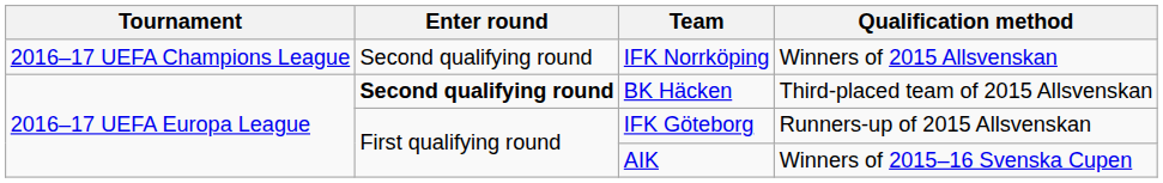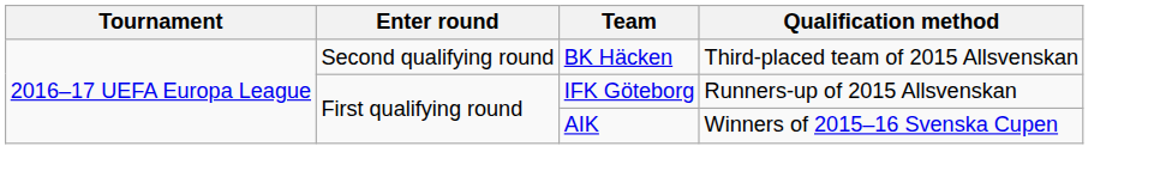 <table class="wikitable" style="text-align: left;">
 <tr>
 <th>Tournament</th>
 <th>Enter round</th>
 <th>Team</th>
 <th>Qualification method</th>
 </tr>
 <tr>
-<td><a href='#'>2016–17 UEFA Champions League</a></td>
+<td rowspan="3"><a href='#'>2016–17 UEFA Europa League</a></td>
 <td>Second qualifying round</td>
-<td><a href='#'>IFK Norrköping</a></td>
-<td>Winners of <a href='#'>2015 Allsvenskan</a></td>
-</tr>
-<tr>
-<td rowspan="3"><a href='#'>2016–17 UEFA Europa League</a></td>
-<td><strong>Second qualifying round</strong></td>
 <td><a href='#'>BK Häcken</a></td>
 <td>Third-placed team of 2015 Allsvenskan</td>
 </tr>
 <tr>
 <td rowspan="2">First qualifying round</td>
 <td><a href='#'>IFK Göteborg</a></td>
 <td>Runners-up of 2015 Allsvenskan</td>
 </tr>
 <tr>
 <td><a href='#'>AIK</a></td>
 <td>Winners of <a href='#'>2015–16 Svenska Cupen</a></td>
 </tr>
 </table>
